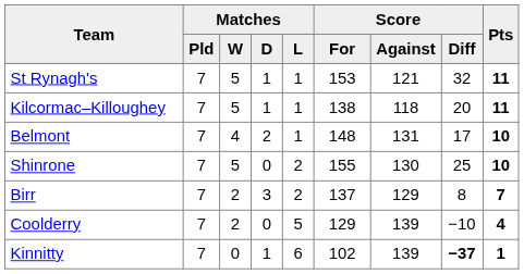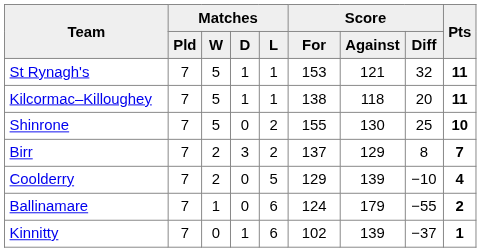 <table style=border-collapse:collapse border=1 cellspacing=0 cellpadding=5>
 <tr align=center bgcolor=#efefef>
 <th rowspan=2 width=165>Team</th>
 <th colspan=4>Matches</th>
 <th colspan=3>Score</th>
 <th rowspan=2width=20>Pts</th>
 </tr>
 <tr align=center bgcolor=#efefef>
 <th width=20>Pld</th>
 <th width=20>W</th>
 <th width=20>D</th>
 <th width=20>L</th>
 <th width=45>For</th>
 <th width=45>Against</th>
 <th width=30>Diff</th>
 </tr>
 <tr align=center>
 <td style="text-align:left;"><a href='#'>St Rynagh's</a></td>
 <td>7</td>
 <td>5</td>
 <td>1</td>
 <td>1</td>
 <td>153</td>
 <td>121</td>
 <td>32</td>
 <td><strong>11</strong></td>
 </tr>
 <tr align=center>
 <td style="text-align:left;"><a href='#'>Kilcormac–Killoughey</a></td>
 <td>7</td>
 <td>5</td>
 <td>1</td>
 <td>1</td>
 <td>138</td>
 <td>118</td>
 <td>20</td>
 <td><strong>11</strong></td>
 </tr>
 <tr align=center>
-<td style="text-align:left;"><a href='#'>Belmont</a></td>
-<td>7</td>
-<td>4</td>
-<td>2</td>
-<td>1</td>
-<td>148</td>
-<td>131</td>
-<td>17</td>
-<td><strong>10</strong></td>
-</tr>
-<tr align=center>
 <td style="text-align:left;"><a href='#'>Shinrone</a></td>
 <td>7</td>
 <td>5</td>
 <td>0</td>
 <td>2</td>
 <td>155</td>
 <td>130</td>
 <td>25</td>
 <td><strong>10</strong></td>
 </tr>
 <tr align=center>
 <td style="text-align:left;"><a href='#'>Birr</a></td>
 <td>7</td>
 <td>2</td>
 <td>3</td>
 <td>2</td>
 <td>137</td>
 <td>129</td>
 <td>8</td>
 <td><strong>7</strong></td>
 </tr>
 <tr align=center>
 <td style="text-align:left;"><a href='#'>Coolderry</a></td>
 <td>7</td>
 <td>2</td>
 <td>0</td>
 <td>5</td>
 <td>129</td>
 <td>139</td>
 <td>−10</td>
 <td><strong>4</strong></td>
 </tr>
 <tr align=center>
+<td style="text-align:left;"><a href='#'>Ballinamare</a></td>
+<td>7</td>
+<td>1</td>
+<td>0</td>
+<td>6</td>
+<td>124</td>
+<td>179</td>
+<td>−55</td>
+<td><strong>2</strong></td>
+</tr>
+<tr align=center>
 <td style="text-align:left;"><a href='#'>Kinnitty</a></td>
 <td>7</td>
 <td>0</td>
 <td>1</td>
 <td>6</td>
 <td>102</td>
 <td>139</td>
-<td><strong>−37</strong></td>
+<td>−37</td>
 <td><strong>1</strong></td>
 </tr>
 </table>
